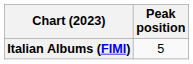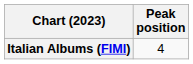 <table class="wikitable plainrowheaders" style="text-align:center">
 <tr>
 <th scope="col">Chart (2023)</th>
 <th scope="col">Peak<br>position</th>
 </tr>
 <tr>
 <th scope="row">Italian Albums (<a href='#'>FIMI</a>)</th>
-<td>5</td>
+<td>4</td>
 </tr>
 </table>
